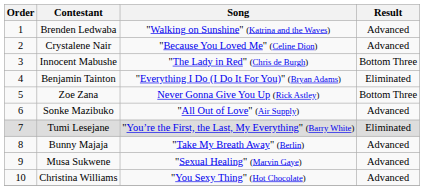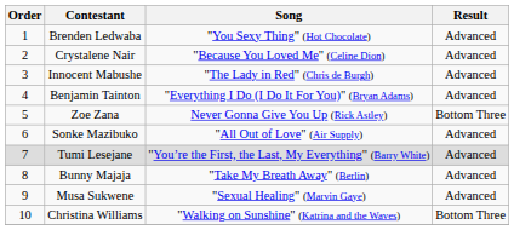 <table class="wikitable plainrowheaders" style="text-align:center;">
 <tr>
 <th scope="col">Order</th>
 <th scope="col">Contestant</th>
 <th scope="col">Song</th>
 <th scope="col">Result</th>
 </tr>
 <tr>
 <td>1</td>
 <td scope="row">Brenden Ledwaba</td>
-<td>"<a href='#'>Walking on Sunshine</a>" <small>(<a href='#'>Katrina and the Waves</a>)</small></td>
+<td>"<a href='#'>You Sexy Thing</a>" <small>(<a href='#'>Hot Chocolate</a>)</small></td>
 <td>Advanced</td>
 </tr>
 <tr>
 <td>2</td>
 <td scope="row">Crystalene Nair</td>
 <td>"<a href='#'>Because You Loved Me</a>" <small>(<a href='#'>Celine Dion</a>)</small></td>
 <td>Advanced</td>
 </tr>
 <tr>
 <td>3</td>
 <td scope="row">Innocent Mabushe</td>
 <td>"<a href='#'>The Lady in Red</a>" <small>(<a href='#'>Chris de Burgh</a>)</small></td>
-<td>Bottom Three</td>
+<td>Advanced</td>
 </tr>
 <tr>
 <td>4</td>
 <td scope="row">Benjamin Tainton</td>
 <td>"<a href='#'>Everything I Do (I Do It For You)</a>" <small>(<a href='#'>Bryan Adams</a>)</small></td>
-<td>Eliminated</td>
+<td>Advanced</td>
 </tr>
 <tr>
 <td>5</td>
 <td scope="row">Zoe Zana</td>
 <td><a href='#'>Never Gonna Give You Up</a> <small>(<a href='#'>Rick Astley</a>)</small></td>
 <td>Bottom Three</td>
 </tr>
 <tr>
 <td>6</td>
 <td scope="row">Sonke Mazibuko</td>
 <td>"<a href='#'>All Out of Love</a>" <small>(<a href='#'>Air Supply</a>)</small></td>
 <td>Advanced</td>
 </tr>
 <tr style="background:#ddd;">
 <td>7</td>
 <td scope="row">Tumi Lesejane</td>
 <td>"<a href='#'>You’re the First, the Last, My Everything</a>" <small>(<a href='#'>Barry White</a>)</small></td>
-<td>Eliminated</td>
+<td>Advanced</td>
 </tr>
 <tr>
 <td>8</td>
 <td scope="row">Bunny Majaja</td>
 <td>"<a href='#'>Take My Breath Away</a>" <small>(<a href='#'>Berlin</a>)</small></td>
 <td>Advanced</td>
 </tr>
 <tr>
 <td>9</td>
 <td scope="row">Musa Sukwene</td>
 <td>"<a href='#'>Sexual Healing</a>" <small>(<a href='#'>Marvin Gaye</a>)</small></td>
 <td>Advanced</td>
 </tr>
 <tr>
 <td>10</td>
 <td scope="row">Christina Williams</td>
-<td>"<a href='#'>You Sexy Thing</a>" <small>(<a href='#'>Hot Chocolate</a>)</small></td>
-<td>Advanced</td>
+<td>"<a href='#'>Walking on Sunshine</a>" <small>(<a href='#'>Katrina and the Waves</a>)</small></td>
+<td>Bottom Three</td>
 </tr>
 <tr>
 </tr>
 </table>
